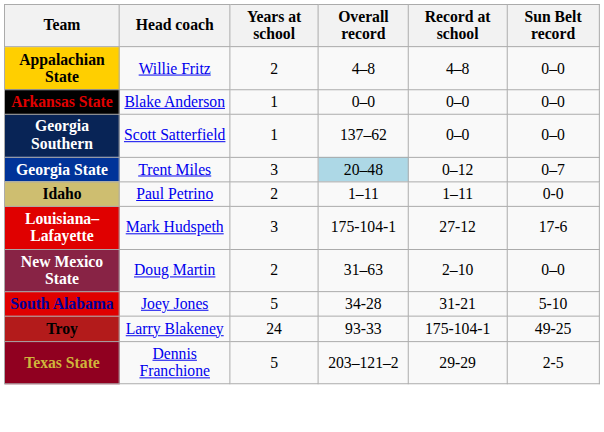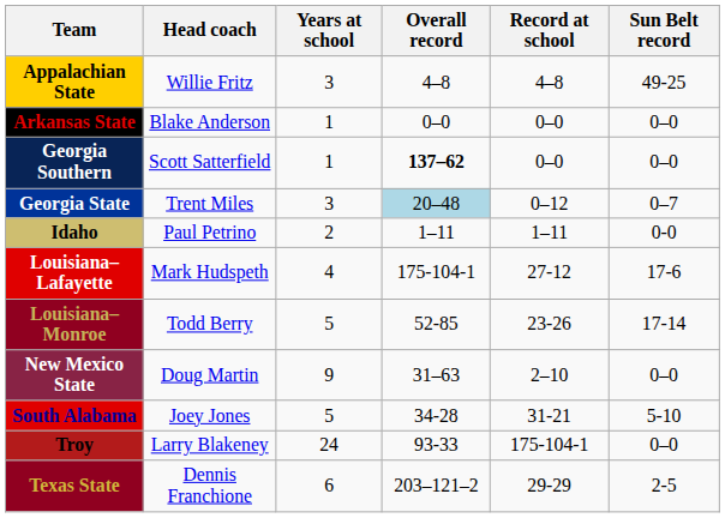 <table class="wikitable sortable" style="text-align: center;">
 <tr>
 <th style="width:110px;">Team</th>
 <th>Head coach</th>
 <th>Years at school</th>
 <th>Overall record</th>
 <th>Record at school</th>
 <th>Sun Belt record</th>
 </tr>
 <tr>
 <th style="background:#ffcf00; color:#000;">Appalachian State</th>
 <td><a href='#'>Willie Fritz</a></td>
-<td>2</td>
+<td>3</td>
 <td>4–8</td>
 <td>4–8</td>
-<td>0–0</td>
+<td>49-25</td>
 </tr>
 <tr>
 <th style="background:#000; color:#e00000;">Arkansas State</th>
 <td><a href='#'>Blake Anderson</a></td>
 <td>1</td>
 <td>0–0</td>
 <td>0–0</td>
 <td>0–0</td>
 </tr>
 <tr>
 <th style="background:#082456; color:white;">Georgia Southern</th>
 <td><a href='#'>Scott Satterfield</a></td>
 <td>1</td>
-<td>137–62</td>
+<td><strong>137–62</strong></td>
 <td>0–0</td>
 <td>0–0</td>
 </tr>
 <tr>
 <th style="background:#003399; color:white;">Georgia State</th>
 <td><a href='#'>Trent Miles</a></td>
 <td>3</td>
 <td style="background: lightblue;">20–48</td>
 <td>0–12</td>
 <td>0–7</td>
 </tr>
 <tr>
 <th style="background:#cebe70; color:black;">Idaho</th>
 <td><a href='#'>Paul Petrino</a></td>
 <td>2</td>
 <td>1–11</td>
 <td>1–11</td>
 <td>0-0</td>
 </tr>
 <tr>
 <th style="background:#e00000; color:#fff;">Louisiana–Lafayette</th>
 <td><a href='#'>Mark Hudspeth</a></td>
-<td>3</td>
+<td>4</td>
 <td>175-104-1</td>
 <td>27-12</td>
 <td>17-6</td>
 </tr>
 <tr>
+<th style="background:#900020; color:#C5B358;">Louisiana–Monroe</th>
+<td><a href='#'>Todd Berry</a></td>
+<td>5</td>
+<td>52-85</td>
+<td>23-26</td>
+<td>17-14</td>
+</tr>
+<tr>
 <th style="background:#882345; color:white;">New Mexico State</th>
 <td><a href='#'>Doug Martin</a></td>
-<td>2</td>
+<td>9</td>
 <td>31–63</td>
 <td>2–10</td>
 <td>0–0</td>
 </tr>
 <tr>
 <th style="background:#e00000; color:#00009C;">South Alabama</th>
 <td><a href='#'>Joey Jones</a></td>
 <td>5</td>
 <td>34-28</td>
 <td>31-21</td>
 <td>5-10</td>
 </tr>
 <tr>
 <th style="background:#b31b1b; color:#000;">Troy</th>
 <td><a href='#'>Larry Blakeney</a></td>
 <td>24</td>
 <td>93-33</td>
 <td>175-104-1</td>
-<td>49-25</td>
+<td>0–0</td>
 </tr>
 <tr>
 <th style="background:#900020; color:#CFB53B;">Texas State</th>
 <td><a href='#'>Dennis Franchione</a></td>
-<td>5</td>
+<td>6</td>
 <td>203–121–2</td>
 <td>29-29</td>
 <td>2-5</td>
 </tr>
 </table>
